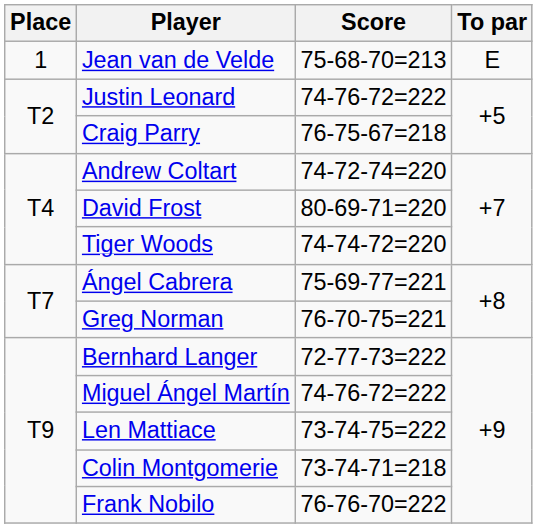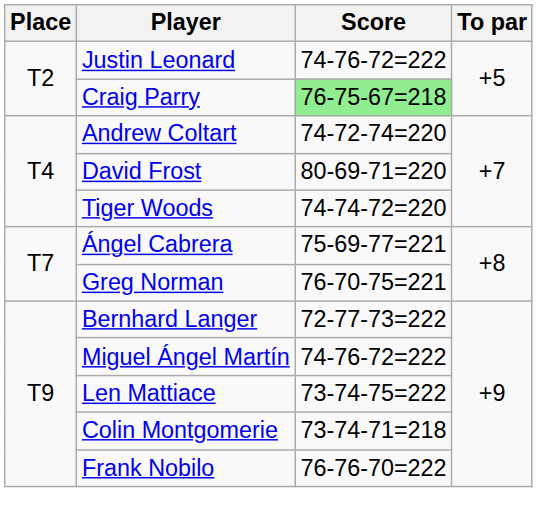 <table class="wikitable">
 <tr>
 <th>Place</th>
 <th>Player</th>
 <th>Score</th>
 <th>To par</th>
-</tr>
-<tr>
-<td align=center>1</td>
-<td> <a href='#'>Jean van de Velde</a></td>
-<td align=center>75-68-70=213</td>
-<td align=center>E</td>
 </tr>
 <tr>
 <td rowspan="2" align=center>T2</td>
 <td> <a href='#'>Justin Leonard</a></td>
 <td align=center>74-76-72=222</td>
 <td rowspan="2" align=center>+5</td>
 </tr>
 <tr>
 <td> <a href='#'>Craig Parry</a></td>
-<td align=center>76-75-67=218</td>
+<td align=center style="background: lightgreen;">76-75-67=218</td>
 </tr>
 <tr>
 <td rowspan="3" align=center>T4</td>
 <td> <a href='#'>Andrew Coltart</a></td>
 <td align=center>74-72-74=220</td>
 <td rowspan="3" align=center>+7</td>
 </tr>
 <tr>
 <td> <a href='#'>David Frost</a></td>
 <td align=center>80-69-71=220</td>
 </tr>
 <tr>
 <td> <a href='#'>Tiger Woods</a></td>
 <td align=center>74-74-72=220</td>
 </tr>
 <tr>
 <td rowspan="2" align=center>T7</td>
 <td> <a href='#'>Ángel Cabrera</a></td>
 <td align="center">75-69-77=221</td>
 <td rowspan="2" align=center>+8</td>
 </tr>
 <tr>
 <td> <a href='#'>Greg Norman</a></td>
 <td align=center>76-70-75=221</td>
 </tr>
 <tr>
 <td rowspan="5" align=center>T9</td>
 <td> <a href='#'>Bernhard Langer</a></td>
 <td align=center>72-77-73=222</td>
 <td rowspan="5" align=center>+9</td>
 </tr>
 <tr>
 <td> <a href='#'>Miguel Ángel Martín</a></td>
 <td align=center>74-76-72=222</td>
 </tr>
 <tr>
 <td> <a href='#'>Len Mattiace</a></td>
 <td align=center>73-74-75=222</td>
 </tr>
 <tr>
 <td> <a href='#'>Colin Montgomerie</a></td>
 <td align=center>73-74-71=218</td>
 </tr>
 <tr>
 <td> <a href='#'>Frank Nobilo</a></td>
 <td align=center>76-76-70=222</td>
 </tr>
 </table>
